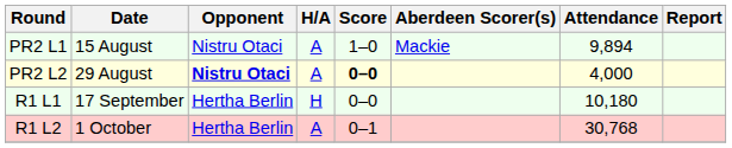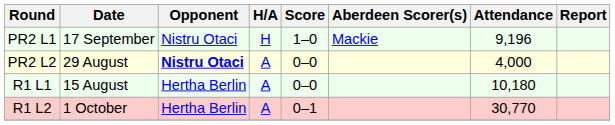 <table class="wikitable" style="text-align:center">
 <tr>
 <th>Round</th>
 <th>Date</th>
 <th>Opponent</th>
 <th>H/A</th>
 <th>Score</th>
 <th>Aberdeen Scorer(s)</th>
 <th>Attendance</th>
 <th>Report</th>
 </tr>
 <tr bgcolor=#EEFFEE>
 <td>PR2 L1</td>
-<td align=left>15 August</td>
+<td align=left>17 September</td>
 <td align=left> <a href='#'>Nistru Otaci</a></td>
-<td><a href='#'>A</a></td>
+<td><a href='#'>H</a></td>
 <td>1–0</td>
 <td align=left><a href='#'>Mackie</a></td>
-<td>9,894</td>
+<td>9,196</td>
 <td></td>
 </tr>
 <tr bgcolor=#FFFFDD>
 <td>PR2 L2</td>
 <td align=left>29 August</td>
 <td align=left><strong> <a href='#'>Nistru Otaci</a></strong></td>
 <td><a href='#'>A</a></td>
-<td><strong>0–0</strong></td>
+<td>0–0</td>
 <td align=left></td>
 <td>4,000</td>
 <td></td>
 </tr>
 <tr bgcolor=#EEFFEE>
 <td>R1 L1</td>
-<td align=left>17 September</td>
+<td align=left>15 August</td>
 <td align=left> <a href='#'>Hertha Berlin</a></td>
-<td><a href='#'>H</a></td>
+<td><a href='#'>A</a></td>
 <td>0–0</td>
 <td align=left></td>
 <td>10,180</td>
 <td></td>
 </tr>
 <tr bgcolor=#FFCCCC>
 <td>R1 L2</td>
 <td align=left>1 October</td>
 <td align=left> <a href='#'>Hertha Berlin</a></td>
 <td><a href='#'>A</a></td>
 <td>0–1</td>
 <td align=left></td>
-<td>30,768</td>
+<td>30,770</td>
 <td></td>
 </tr>
 <tr>
 </tr>
 </table>
